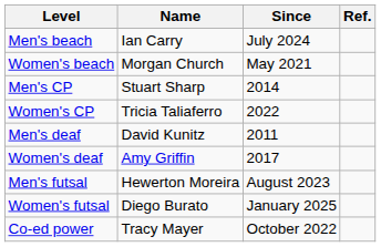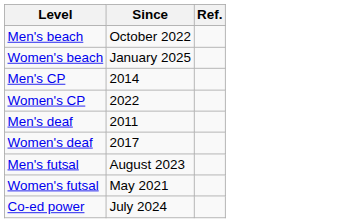 <table class="wikitable">
 <tr>
 <th>Level</th>
-<th>Name</th>
 <th>Since</th>
 <th>Ref.</th>
 </tr>
 <tr>
 <td><a href='#'>Men's beach</a></td>
-<td> Ian Carry</td>
-<td>July 2024</td>
+<td>October 2022</td>
 <td></td>
 </tr>
 <tr>
 <td><a href='#'>Women's beach</a></td>
-<td> Morgan Church</td>
-<td>May 2021</td>
+<td>January 2025</td>
 <td></td>
 </tr>
 <tr>
 <td><a href='#'>Men's CP</a></td>
-<td> Stuart Sharp</td>
 <td>2014</td>
 <td></td>
 </tr>
 <tr>
 <td><a href='#'>Women's CP</a></td>
-<td> Tricia Taliaferro</td>
 <td>2022</td>
 <td></td>
 </tr>
 <tr>
 <td><a href='#'>Men's deaf</a></td>
-<td> David Kunitz</td>
 <td>2011</td>
 <td></td>
 </tr>
 <tr>
 <td><a href='#'>Women's deaf</a></td>
-<td> <a href='#'>Amy Griffin</a></td>
 <td>2017</td>
 <td></td>
 </tr>
 <tr>
 <td><a href='#'>Men's futsal</a></td>
-<td> Hewerton Moreira</td>
 <td>August 2023</td>
 <td></td>
 </tr>
 <tr>
 <td><a href='#'>Women's futsal</a></td>
-<td> Diego Burato</td>
-<td>January 2025</td>
+<td>May 2021</td>
 <td></td>
 </tr>
 <tr>
 <td><a href='#'>Co-ed power</a></td>
-<td> Tracy Mayer</td>
-<td>October 2022</td>
+<td>July 2024</td>
 <td></td>
 </tr>
 </table>
